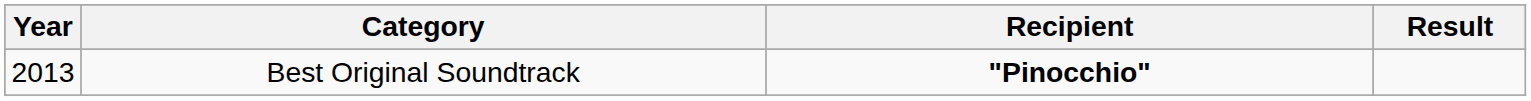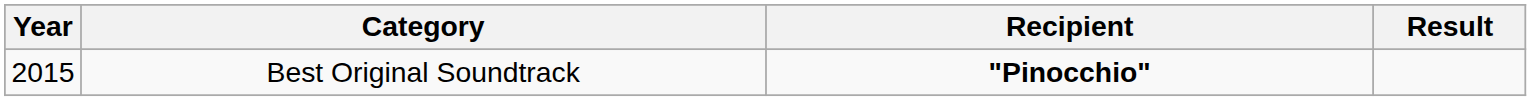 <table class="wikitable" style="text-align:center">
 <tr>
 <th width="5%">Year</th>
 <th width="45%">Category</th>
 <th width="40%">Recipient</th>
 <th width="10%">Result</th>
 </tr>
 <tr>
-<td>2013</td>
+<td>2015</td>
 <td>Best Original Soundtrack</td>
 <td><strong>"Pinocchio" </strong></td>
 <td></td>
 </tr>
 </table>
